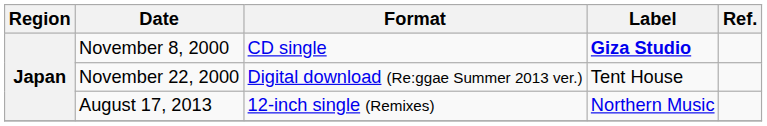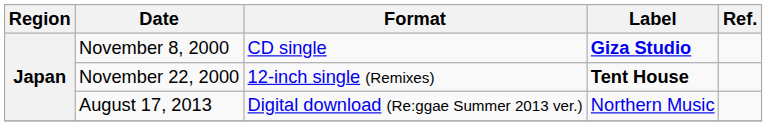 <table class="wikitable sortable plainrowheaders">
 <tr>
 <th scope="col">Region</th>
 <th scope="col">Date</th>
 <th scope="col">Format</th>
 <th scope="col">Label</th>
 <th scope="col">Ref.</th>
 </tr>
 <tr>
 <th rowspan="3">Japan</th>
 <td>November 8, 2000</td>
 <td><a href='#'>CD single</a></td>
 <td><strong><a href='#'>Giza Studio</a></strong></td>
 <td></td>
 </tr>
 <tr>
 <td>November 22, 2000</td>
-<td><a href='#'>Digital download</a> <small>(Re:ggae Summer 2013 ver.)</small></td>
-<td>Tent House</td>
+<td><a href='#'>12-inch single</a> <small>(Remixes)</small></td>
+<td><strong>Tent House</strong></td>
 <td></td>
 </tr>
 <tr>
 <td>August 17, 2013</td>
-<td><a href='#'>12-inch single</a> <small>(Remixes)</small></td>
+<td><a href='#'>Digital download</a> <small>(Re:ggae Summer 2013 ver.)</small></td>
 <td><a href='#'>Northern Music</a></td>
 <td></td>
 </tr>
 <tr>
 </tr>
 </table>
